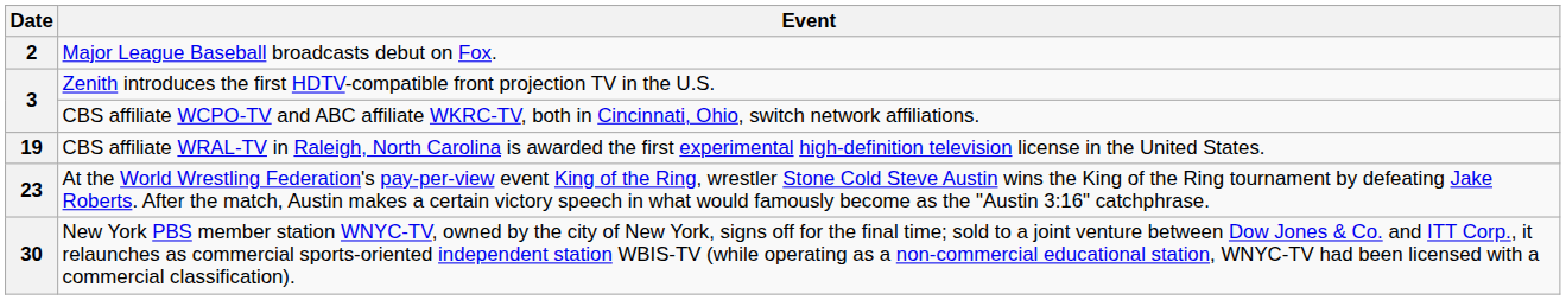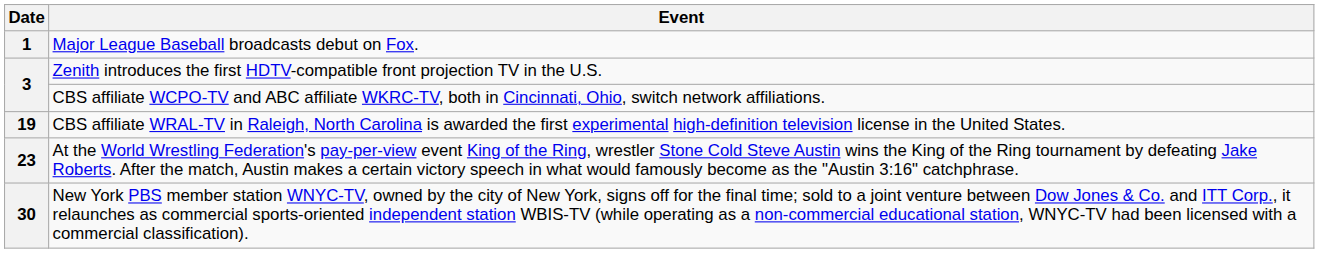 <table class="wikitable">
 <tr>
 <th>Date</th>
 <th>Event</th>
 </tr>
 <tr>
-<th>2</th>
+<th>1</th>
 <td><a href='#'>Major League Baseball</a> broadcasts debut on <a href='#'>Fox</a>.</td>
 </tr>
 <tr>
 <th rowspan="2">3</th>
 <td><a href='#'>Zenith</a> introduces the first <a href='#'>HDTV</a>-compatible front projection TV in the U.S.</td>
 </tr>
 <tr>
 <td>CBS affiliate <a href='#'>WCPO-TV</a> and ABC affiliate <a href='#'>WKRC-TV</a>, both in <a href='#'>Cincinnati, Ohio</a>, switch network affiliations.</td>
 </tr>
 <tr>
 <th>19</th>
 <td>CBS affiliate <a href='#'>WRAL-TV</a> in <a href='#'>Raleigh, North Carolina</a> is awarded the first <a href='#'>experimental</a> <a href='#'>high-definition television</a> license in the United States.</td>
 </tr>
 <tr>
 <th>23</th>
 <td>At the <a href='#'>World Wrestling Federation</a>'s <a href='#'>pay-per-view</a> event <a href='#'>King of the Ring</a>, wrestler <a href='#'>Stone Cold Steve Austin</a> wins the King of the Ring tournament by defeating <a href='#'>Jake Roberts</a>. After the match, Austin makes a certain victory speech in what would famously become as the "Austin 3:16" catchphrase.</td>
 </tr>
 <tr>
 <th>30</th>
 <td>New York <a href='#'>PBS</a> member station <a href='#'>WNYC-TV</a>, owned by the city of New York, signs off for the final time; sold to a joint venture between <a href='#'>Dow Jones & Co.</a> and <a href='#'>ITT Corp.</a>, it relaunches as commercial sports-oriented <a href='#'>independent station</a> WBIS-TV (while operating as a <a href='#'>non-commercial educational station</a>, WNYC-TV had been licensed with a commercial classification).</td>
 </tr>
 </table>
